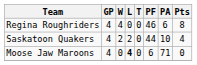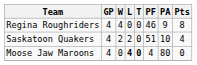 <table class="wikitable">
 <tr>
 <th>Team</th>
 <th>GP</th>
 <th>W</th>
 <th>L</th>
 <th>T</th>
 <th>PF</th>
 <th>PA</th>
 <th>Pts</th>
 </tr>
 <tr align="center">
 <td align="left">Regina Roughriders</td>
 <td>4</td>
 <td>4</td>
 <td>0</td>
 <td>0</td>
 <td>46</td>
-<td>6</td>
+<td>9</td>
 <td>8</td>
 </tr>
 <tr align="center">
 <td align="left">Saskatoon Quakers</td>
 <td>4</td>
 <td>2</td>
 <td>2</td>
 <td>0</td>
-<td>44</td>
+<td>51</td>
 <td>10</td>
 <td>4</td>
 </tr>
 <tr align="center">
 <td align="left">Moose Jaw Maroons</td>
 <td>4</td>
 <td>0</td>
 <td><strong>4</strong></td>
-<td>0</td>
-<td>6</td>
-<td>71</td>
+<td><strong>0</strong></td>
+<td>4</td>
+<td>80</td>
 <td>0</td>
 </tr>
 <tr align="center">
 </tr>
 </table>
